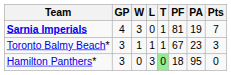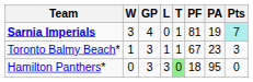 <table class="wikitable">
 <tr>
 <th>Team</th>
+<th>W</th>
 <th>GP</th>
-<th>W</th>
 <th>L</th>
 <th>T</th>
 <th>PF</th>
 <th>PA</th>
 <th>Pts</th>
 </tr>
 <tr align="center">
 <td align="left"><strong><a href='#'>Sarnia Imperials</a></strong></td>
+<td>3</td>
 <td>4</td>
-<td>3</td>
 <td>0</td>
 <td>1</td>
 <td>81</td>
 <td>19</td>
-<td>7</td>
+<td style="background: paleturquoise;">7</td>
 </tr>
 <tr align="center">
 <td align="left"><a href='#'>Toronto Balmy Beach</a>*</td>
+<td>1</td>
 <td>3</td>
-<td>1</td>
 <td>1</td>
 <td>1</td>
 <td>67</td>
 <td>23</td>
 <td>3</td>
 </tr>
 <tr align="center">
 <td align="left"><a href='#'>Hamilton Panthers</a>*</td>
+<td>0</td>
 <td>3</td>
-<td>0</td>
 <td>3</td>
 <td style="background: lightgreen;">0</td>
 <td>18</td>
 <td>95</td>
 <td>0</td>
 </tr>
 </table>
